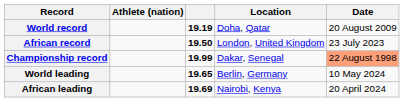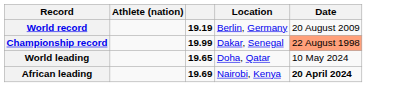 <table class="wikitable">
 <tr>
 <th scope="col">Record</th>
 <th scope="col">Athlete (nation)</th>
 <th scope="col"></th>
 <th scope="col">Location</th>
 <th scope="col">Date</th>
 </tr>
 <tr>
 <th scope="row"><a href='#'>World record</a></th>
 <td></td>
 <td align="center"><strong>19.19</strong></td>
-<td><a href='#'>Doha</a>, <a href='#'>Qatar</a></td>
+<td><a href='#'>Berlin</a>, <a href='#'>Germany</a></td>
 <td>20 August 2009</td>
-</tr>
-<tr>
-<th scope="row"><a href='#'>African record</a></th>
-<td></td>
-<td align="center"><strong>19.50</strong></td>
-<td><a href='#'>London</a>, <a href='#'>United Kingdom</a></td>
-<td>23 July 2023</td>
 </tr>
 <tr>
 <th><a href='#'>Championship record</a></th>
 <td></td>
 <td align="center"><strong>19.99</strong></td>
 <td><a href='#'>Dakar</a>, <a href='#'>Senegal</a></td>
 <td style="background: lightsalmon;">22 August 1998</td>
 </tr>
 <tr>
 <th scope="row">World leading</th>
 <td></td>
 <td align="center"><strong>19.65</strong></td>
-<td><a href='#'>Berlin</a>, <a href='#'>Germany</a></td>
+<td><a href='#'>Doha</a>, <a href='#'>Qatar</a></td>
 <td>10 May 2024</td>
 </tr>
 <tr>
 <th scope="row">African leading</th>
 <td></td>
 <td align="center"><strong>19.69</strong></td>
 <td><a href='#'>Nairobi</a>, <a href='#'>Kenya</a></td>
-<td>20 April 2024</td>
+<td><strong>20 April 2024</strong></td>
 </tr>
 </table>
